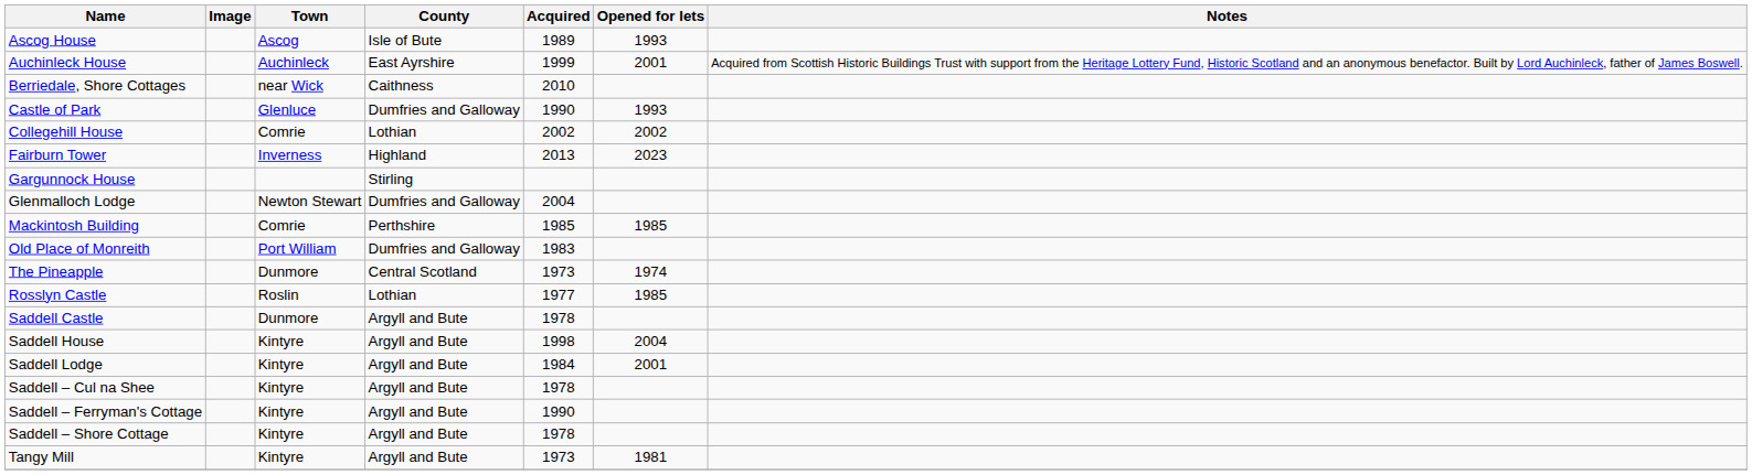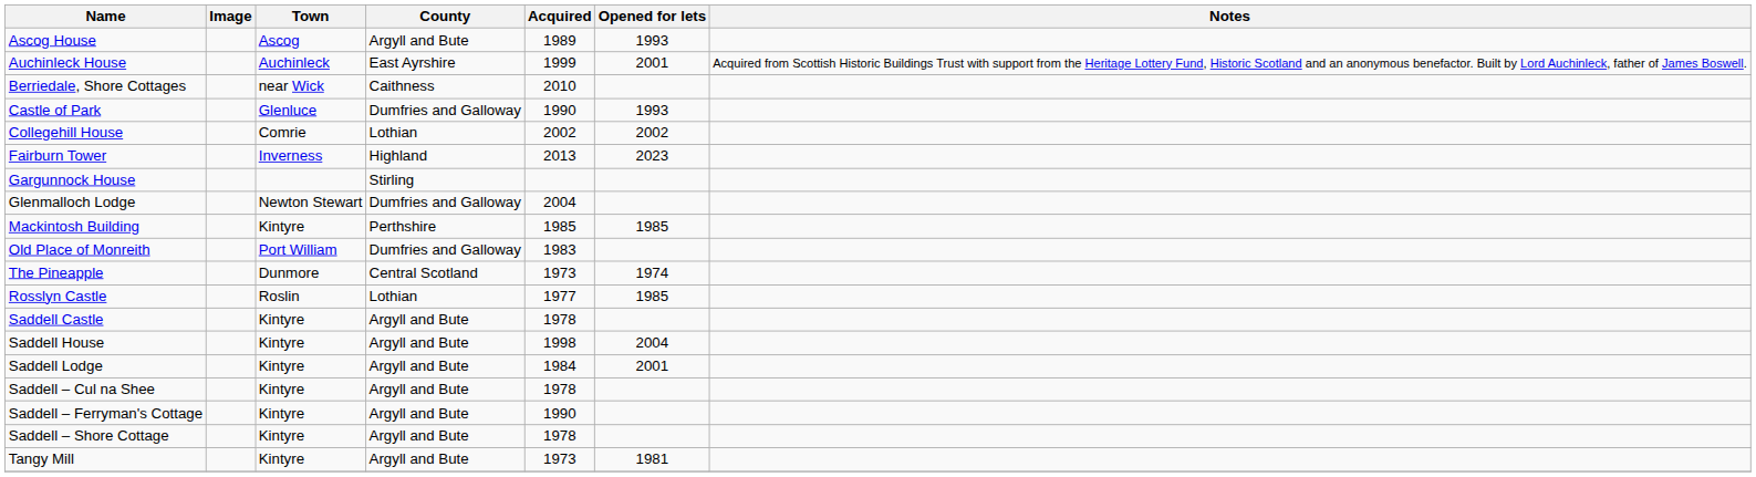 <table class="wikitable sortable" style="margin:0.5em auto;">
 <tr>
 <th>Name</th>
 <th class="unsortable">Image</th>
 <th>Town</th>
 <th>County</th>
 <th>Acquired</th>
 <th>Opened for lets</th>
 <th class="unsortable">Notes</th>
 </tr>
 <tr>
 <td align=left><a href='#'>Ascog House</a></td>
 <td align=left></td>
 <td align=left><a href='#'>Ascog</a></td>
-<td align=left>Isle of Bute</td>
+<td align=left>Argyll and Bute</td>
 <td align=center>1989</td>
 <td align=center>1993</td>
 <td align=left></td>
 </tr>
 <tr>
 <td align=left><a href='#'>Auchinleck House</a></td>
 <td align=left></td>
 <td align=left><a href='#'>Auchinleck</a></td>
 <td align=left>East Ayrshire</td>
 <td align=center>1999</td>
 <td align=center>2001</td>
 <td align=left><small>Acquired from Scottish Historic Buildings Trust with support from the <a href='#'>Heritage Lottery Fund</a>, <a href='#'>Historic Scotland</a> and an anonymous benefactor. Built by <a href='#'>Lord Auchinleck</a>, father of <a href='#'>James Boswell</a>.</small></td>
 </tr>
 <tr>
 <td align=left><a href='#'>Berriedale</a>, Shore Cottages</td>
 <td align=left></td>
 <td align=left>near <a href='#'>Wick</a></td>
 <td align=left>Caithness</td>
 <td align="center">2010</td>
 <td align="center"></td>
 <td align="left"></td>
 </tr>
 <tr>
 <td align=left><a href='#'>Castle of Park</a></td>
 <td align=left></td>
 <td align=left><a href='#'>Glenluce</a></td>
 <td align=left>Dumfries and Galloway</td>
 <td align="center">1990</td>
 <td align="center">1993</td>
 <td align="left"></td>
 </tr>
 <tr>
 <td align=left><a href='#'>Collegehill House</a></td>
 <td align=left></td>
 <td align=left>Comrie</td>
 <td align=left>Lothian</td>
 <td align="center">2002</td>
 <td align="center">2002</td>
 <td align="left"></td>
 </tr>
 <tr>
 <td align="left"><a href='#'>Fairburn Tower</a></td>
 <td align="left"></td>
 <td align="left"><a href='#'>Inverness</a></td>
 <td align="left">Highland</td>
 <td align="center">2013</td>
 <td align="center">2023</td>
 <td align="left"></td>
 </tr>
 <tr>
 <td align=left><a href='#'>Gargunnock House</a></td>
 <td align=left></td>
 <td align=left></td>
 <td align=left>Stirling</td>
 <td align="center"></td>
 <td align="center"></td>
 <td align="left"></td>
 </tr>
 <tr>
 <td align=left>Glenmalloch Lodge</td>
 <td align=left></td>
 <td align=left>Newton Stewart</td>
 <td align=left>Dumfries and Galloway</td>
 <td align="center">2004</td>
 <td align="center"></td>
 <td align="left"></td>
 </tr>
 <tr>
 <td align=left><a href='#'>Mackintosh Building</a></td>
 <td align=left></td>
-<td align=left>Comrie</td>
+<td align=left>Kintyre</td>
 <td align=left>Perthshire</td>
 <td align="center">1985</td>
 <td align="center">1985</td>
 <td align="left"></td>
 </tr>
 <tr>
 <td align=left><a href='#'>Old Place of Monreith</a></td>
 <td align=left></td>
 <td align=left><a href='#'>Port William</a></td>
 <td align=left>Dumfries and Galloway</td>
 <td align="center">1983</td>
 <td align="center"></td>
 <td align="left"></td>
 </tr>
 <tr>
 <td align=left><a href='#'>The Pineapple</a></td>
 <td align=left></td>
 <td align=left>Dunmore</td>
 <td align=left>Central Scotland</td>
 <td align="center">1973</td>
 <td align="center">1974</td>
 <td align="left"></td>
 </tr>
 <tr>
 <td align=left><a href='#'>Rosslyn Castle</a></td>
 <td align=left></td>
 <td align=left>Roslin</td>
 <td align=left>Lothian</td>
 <td align="center">1977</td>
 <td align="center">1985</td>
 <td align="left"></td>
 </tr>
 <tr>
 <td align=left><a href='#'>Saddell Castle</a></td>
 <td align=left></td>
-<td align=left>Dunmore</td>
+<td align=left>Kintyre</td>
 <td align=left>Argyll and Bute</td>
 <td align="center">1978</td>
 <td align="center"></td>
 <td align="left"></td>
 </tr>
 <tr>
 <td align=left>Saddell House</td>
 <td align=left></td>
 <td align=left>Kintyre</td>
 <td align=left>Argyll and Bute</td>
 <td align="center">1998</td>
 <td align="center">2004</td>
 <td align="left"></td>
 </tr>
 <tr>
 <td align=left>Saddell Lodge</td>
 <td align=left></td>
 <td align=left>Kintyre</td>
 <td align=left>Argyll and Bute</td>
 <td align="center">1984</td>
 <td align="center">2001</td>
 <td align="left"></td>
 </tr>
 <tr>
 <td align=left>Saddell – Cul na Shee</td>
 <td align=left></td>
 <td align=left>Kintyre</td>
 <td align=left>Argyll and Bute</td>
 <td align="center">1978</td>
 <td align="center"></td>
 <td align="left"></td>
 </tr>
 <tr>
 <td align=left>Saddell – Ferryman's Cottage</td>
 <td align=left></td>
 <td align=left>Kintyre</td>
 <td align=left>Argyll and Bute</td>
 <td align="center">1990</td>
 <td align="center"></td>
 <td align="left"></td>
 </tr>
 <tr>
 <td align=left>Saddell – Shore Cottage</td>
 <td align=left></td>
 <td align=left>Kintyre</td>
 <td align=left>Argyll and Bute</td>
 <td align="center">1978</td>
 <td align="center"></td>
 <td align="left"></td>
 </tr>
 <tr>
 <td align=left>Tangy Mill</td>
 <td align=left></td>
 <td align=left>Kintyre</td>
 <td align=left>Argyll and Bute</td>
 <td align="center">1973</td>
 <td align="center">1981</td>
 <td align="left"></td>
 </tr>
 <tr>
 </tr>
 </table>
